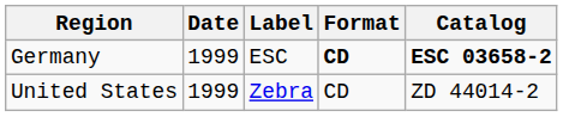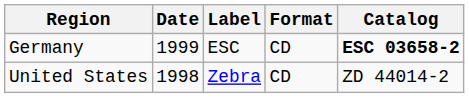 <table class="wikitable">
 <tr>
 <th>Region</th>
 <th>Date</th>
 <th>Label</th>
 <th>Format</th>
 <th>Catalog</th>
 </tr>
 <tr>
 <td>Germany</td>
 <td>1999</td>
 <td>ESC</td>
-<td><strong>CD</strong></td>
+<td>CD</td>
 <td><strong>ESC 03658-2</strong></td>
 </tr>
 <tr>
 <td>United States</td>
-<td>1999</td>
+<td>1998</td>
 <td><a href='#'>Zebra</a></td>
 <td>CD</td>
 <td>ZD 44014-2</td>
 </tr>
 </table>
